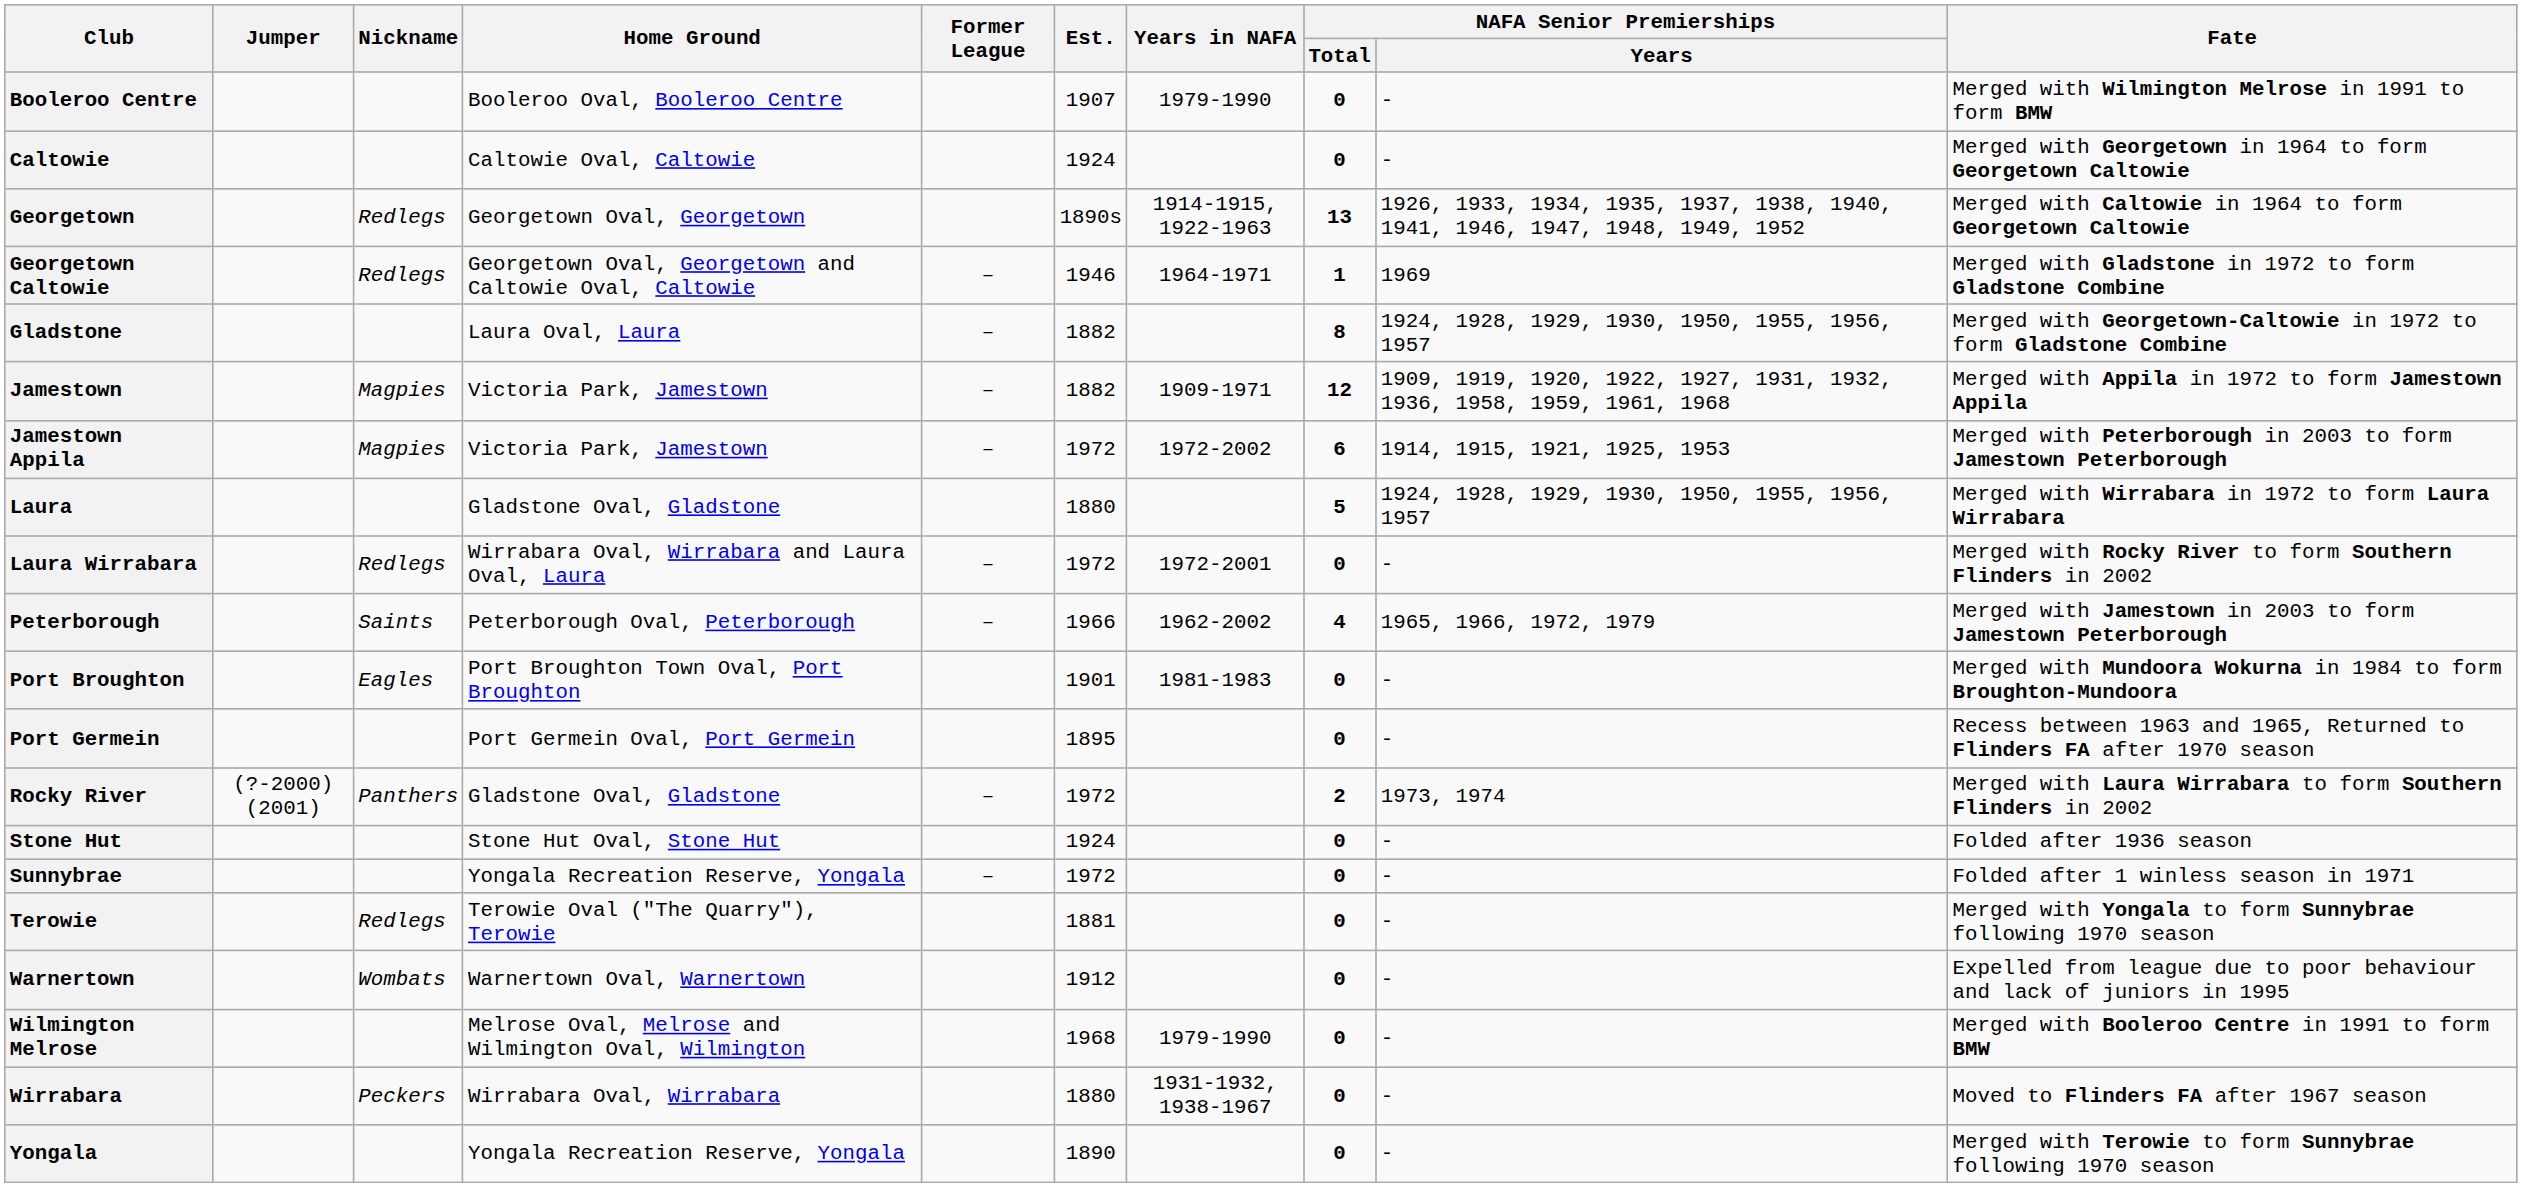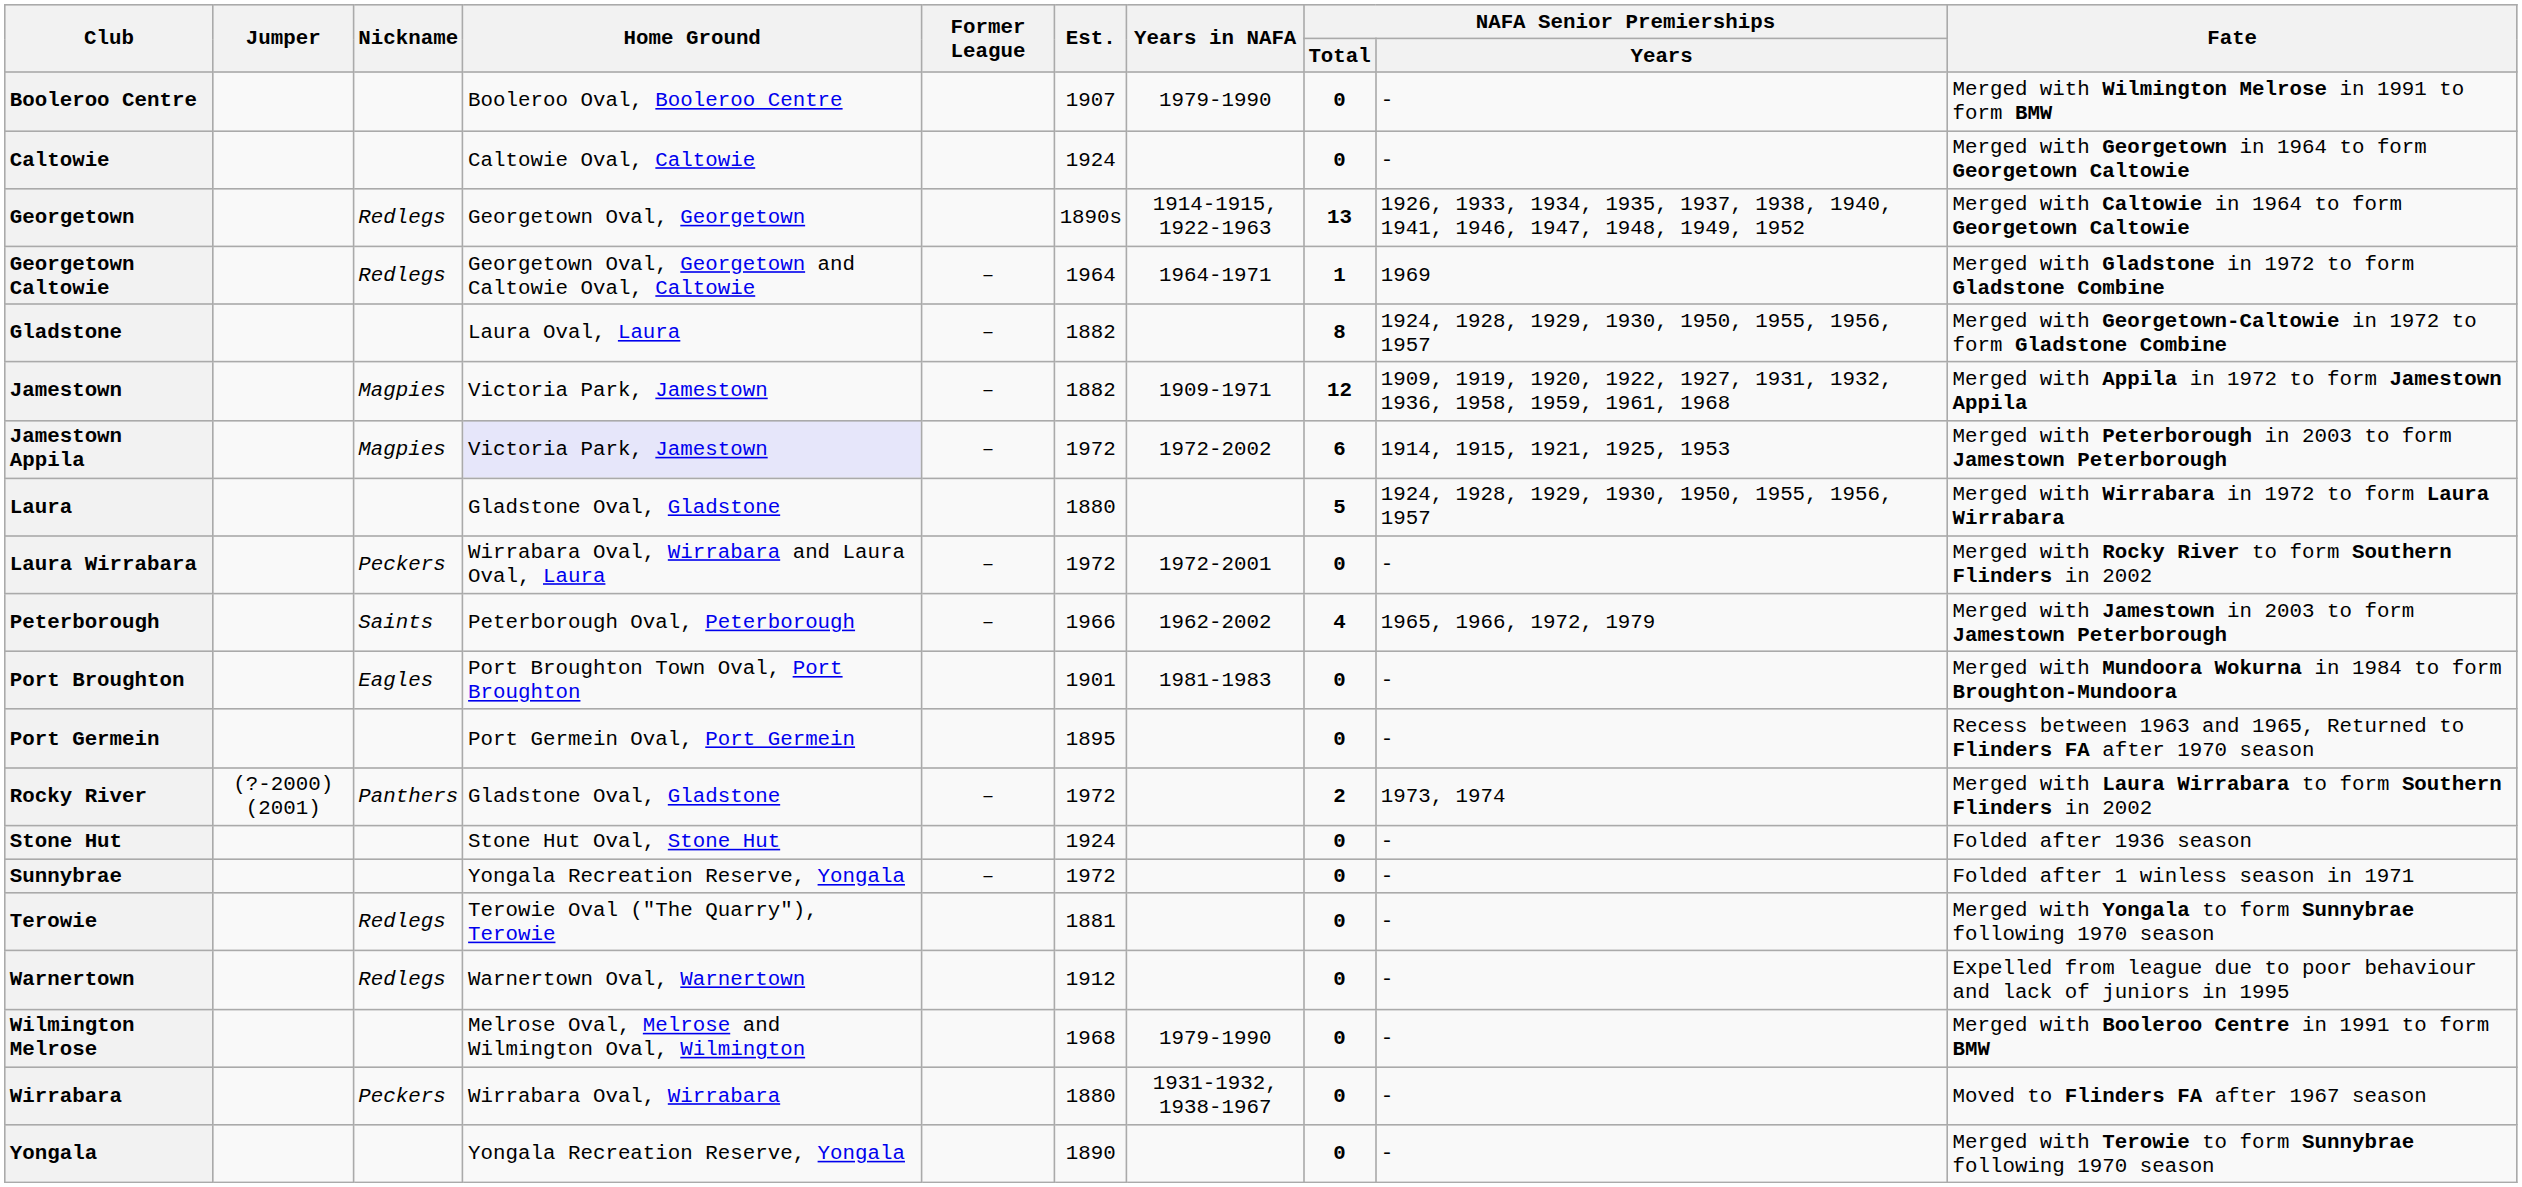 <table class="wikitable sortable">
 <tr>
 <th rowspan="2">Club</th>
 <th rowspan="2">Jumper</th>
 <th rowspan="2">Nickname</th>
 <th rowspan="2">Home Ground</th>
 <th rowspan="2">Former League</th>
 <th rowspan="2">Est.</th>
 <th rowspan="2">Years in NAFA</th>
 <th colspan="2">NAFA Senior Premierships</th>
 <th rowspan="2">Fate</th>
 </tr>
 <tr>
 <th>Total</th>
 <th>Years</th>
 </tr>
 <tr>
 <th style="text-align:left">Booleroo Centre</th>
 <td></td>
 <td></td>
 <td>Booleroo Oval, <a href='#'>Booleroo Centre</a></td>
 <td align="center"></td>
 <td align="center">1907</td>
 <td align="center">1979-1990</td>
 <td align="center"><strong>0</strong></td>
 <td>-</td>
 <td>Merged with <strong>Wilmington Melrose</strong> in 1991 to form <strong>BMW</strong></td>
 </tr>
 <tr>
 <th style="text-align:left">Caltowie</th>
 <td align="center"></td>
 <td></td>
 <td>Caltowie Oval, <a href='#'>Caltowie</a></td>
 <td align="center"></td>
 <td align="center">1924</td>
 <td align="center"></td>
 <td align="center"><strong>0</strong></td>
 <td>-</td>
 <td>Merged with <strong>Georgetown</strong> in 1964 to form <strong>Georgetown Caltowie</strong></td>
 </tr>
 <tr>
 <th style="text-align:left">Georgetown</th>
 <td></td>
 <td><em>Redlegs</em></td>
 <td>Georgetown Oval, <a href='#'>Georgetown</a></td>
 <td align="center"></td>
 <td align="center">1890s</td>
 <td align="center">1914-1915, 1922-1963</td>
 <td align="center"><strong>13</strong></td>
 <td>1926, 1933, 1934, 1935, 1937, 1938, 1940, 1941, 1946, 1947, 1948, 1949, 1952</td>
 <td>Merged with <strong>Caltowie</strong> in 1964 to form <strong>Georgetown Caltowie</strong></td>
 </tr>
 <tr>
 <th style="text-align:left">Georgetown Caltowie</th>
 <td></td>
 <td><em>Redlegs</em></td>
 <td>Georgetown Oval, <a href='#'>Georgetown</a> and Caltowie Oval, <a href='#'>Caltowie</a></td>
 <td align="center">–</td>
-<td align="center">1946</td>
+<td align="center">1964</td>
 <td align="center">1964-1971</td>
 <td align="center"><strong>1</strong></td>
 <td>1969</td>
 <td>Merged with <strong>Gladstone</strong> in 1972 to form <strong>Gladstone Combine</strong></td>
 </tr>
 <tr>
 <th style="text-align:left">Gladstone</th>
 <td></td>
 <td></td>
 <td>Laura Oval, <a href='#'>Laura</a></td>
 <td align="center">–</td>
 <td align="center">1882</td>
 <td align="center"></td>
 <td align="center"><strong>8</strong></td>
 <td>1924, 1928, 1929, 1930, 1950, 1955, 1956, 1957</td>
 <td>Merged with <strong>Georgetown-Caltowie</strong> in 1972 to form <strong>Gladstone Combine</strong></td>
 </tr>
 <tr>
 <th style="text-align:left">Jamestown</th>
 <td></td>
 <td><em>Magpies</em></td>
 <td>Victoria Park, <a href='#'>Jamestown</a></td>
 <td align="center">–</td>
 <td align="center">1882</td>
 <td align="center">1909-1971</td>
 <td align="center"><strong>12</strong></td>
 <td>1909, 1919, 1920, 1922, 1927, 1931, 1932, 1936, 1958, 1959, 1961, 1968</td>
 <td>Merged with <strong>Appila</strong> in 1972 to form <strong>Jamestown Appila</strong></td>
 </tr>
 <tr>
 <th style="text-align:left">Jamestown Appila</th>
 <td></td>
 <td><em>Magpies</em></td>
-<td>Victoria Park, <a href='#'>Jamestown</a></td>
+<td style="background: lavender;">Victoria Park, <a href='#'>Jamestown</a></td>
 <td align="center">–</td>
 <td align="center">1972</td>
 <td align="center">1972-2002</td>
 <td align="center"><strong>6</strong></td>
 <td>1914, 1915, 1921, 1925, 1953</td>
 <td>Merged with <strong>Peterborough</strong> in 2003 to form <strong>Jamestown Peterborough</strong></td>
 </tr>
 <tr>
 <th style="text-align:left">Laura</th>
 <td align="center"></td>
 <td></td>
 <td>Gladstone Oval, <a href='#'>Gladstone</a></td>
 <td align="center"></td>
 <td align="center">1880</td>
 <td align="center"></td>
 <td align="center"><strong>5</strong></td>
 <td>1924, 1928, 1929, 1930, 1950, 1955, 1956, 1957</td>
 <td>Merged with <strong>Wirrabara</strong> in 1972 to form <strong>Laura Wirrabara</strong></td>
 </tr>
 <tr>
 <th style="text-align:left">Laura Wirrabara</th>
 <td></td>
-<td><em>Redlegs</em></td>
+<td><em>Peckers</em></td>
 <td>Wirrabara Oval, <a href='#'>Wirrabara</a> and Laura Oval, <a href='#'>Laura</a></td>
 <td align="center">–</td>
 <td align="center">1972</td>
 <td align="center">1972-2001</td>
 <td align="center"><strong>0</strong></td>
 <td>-</td>
 <td>Merged with <strong>Rocky River</strong> to form <strong>Southern Flinders</strong> in 2002</td>
 </tr>
 <tr>
 <th style="text-align:left">Peterborough</th>
 <td></td>
 <td><em>Saints</em></td>
 <td>Peterborough Oval, <a href='#'>Peterborough</a></td>
 <td align="center">–</td>
 <td align="center">1966</td>
 <td align="center">1962-2002</td>
 <td align="center"><strong>4</strong></td>
 <td>1965, 1966, 1972, 1979</td>
 <td>Merged with <strong>Jamestown</strong> in 2003 to form <strong>Jamestown Peterborough</strong></td>
 </tr>
 <tr>
 <th style="text-align:left">Port Broughton</th>
 <td align="center"></td>
 <td><em>Eagles</em></td>
 <td>Port Broughton Town Oval, <a href='#'>Port Broughton</a></td>
 <td align="center"></td>
 <td align="center">1901</td>
 <td align="center">1981-1983</td>
 <td align="center"><strong>0</strong></td>
 <td>-</td>
 <td>Merged with <strong>Mundoora Wokurna</strong> in 1984 to form <strong>Broughton-Mundoora</strong></td>
 </tr>
 <tr>
 <th style="text-align:left">Port Germein</th>
 <td align="center"></td>
 <td></td>
 <td>Port Germein Oval, <a href='#'>Port Germein</a></td>
 <td></td>
 <td align="center">1895</td>
 <td align="center"></td>
 <td align="center"><strong>0</strong></td>
 <td>-</td>
 <td>Recess between 1963 and 1965, Returned to <strong>Flinders FA</strong> after 1970 season</td>
 </tr>
 <tr>
 <th style="text-align:left">Rocky River </th>
 <td align="center">(?-2000)(2001)</td>
 <td><em>Panthers</em></td>
 <td>Gladstone Oval, <a href='#'>Gladstone</a></td>
 <td align="center">–</td>
 <td align="center">1972</td>
 <td align="center"></td>
 <td align="center"><strong>2</strong></td>
 <td>1973, 1974</td>
 <td>Merged with <strong>Laura Wirrabara</strong> to form <strong>Southern Flinders</strong> in 2002</td>
 </tr>
 <tr>
 <th style="text-align:left">Stone Hut</th>
 <td align="center"></td>
 <td></td>
 <td>Stone Hut Oval, <a href='#'>Stone Hut</a></td>
 <td align="center"></td>
 <td align="center">1924</td>
 <td align="center"></td>
 <td align="center"><strong>0</strong></td>
 <td>-</td>
 <td>Folded after 1936 season</td>
 </tr>
 <tr>
 <th style="text-align:left">Sunnybrae</th>
 <td></td>
 <td></td>
 <td>Yongala Recreation Reserve, <a href='#'>Yongala</a></td>
 <td align="center">–</td>
 <td align="center">1972</td>
 <td align="center"></td>
 <td align="center"><strong>0</strong></td>
 <td>-</td>
 <td>Folded after 1 winless season in 1971</td>
 </tr>
 <tr>
 <th style="text-align:left">Terowie</th>
 <td></td>
 <td><em>Redlegs</em></td>
 <td>Terowie Oval ("The Quarry"), <a href='#'>Terowie</a></td>
 <td align="center"></td>
 <td align="center">1881</td>
 <td align="center"></td>
 <td align="center"><strong>0</strong></td>
 <td>-</td>
 <td>Merged with <strong>Yongala</strong> to form <strong>Sunnybrae</strong> following 1970 season</td>
 </tr>
 <tr>
 <th style="text-align:left">Warnertown</th>
 <td></td>
-<td><em>Wombats</em></td>
+<td><em>Redlegs</em></td>
 <td>Warnertown Oval, <a href='#'>Warnertown</a></td>
 <td align="center"></td>
 <td align="center">1912</td>
 <td align="center"></td>
 <td align="center"><strong>0</strong></td>
 <td>-</td>
 <td>Expelled from league due to poor behaviour and lack of juniors in 1995</td>
 </tr>
 <tr>
 <th style="text-align:left">Wilmington Melrose</th>
 <td></td>
 <td></td>
 <td>Melrose Oval, <a href='#'>Melrose</a> and Wilmington Oval, <a href='#'>Wilmington</a></td>
 <td align="center"></td>
 <td align="center">1968</td>
 <td align="center">1979-1990</td>
 <td align="center"><strong>0</strong></td>
 <td>-</td>
 <td>Merged with <strong>Booleroo Centre</strong> in 1991 to form <strong>BMW</strong></td>
 </tr>
 <tr>
 <th style="text-align:left">Wirrabara</th>
 <td></td>
 <td><em>Peckers</em></td>
 <td>Wirrabara Oval, <a href='#'>Wirrabara</a></td>
 <td align="center"></td>
 <td align="center">1880</td>
 <td align="center">1931-1932, 1938-1967</td>
 <td align="center"><strong>0</strong></td>
 <td>-</td>
 <td>Moved to <strong>Flinders FA</strong> after 1967 season</td>
 </tr>
 <tr>
 <th style="text-align:left">Yongala</th>
 <td></td>
 <td></td>
 <td>Yongala Recreation Reserve, <a href='#'>Yongala</a></td>
 <td align="center"></td>
 <td align="center">1890</td>
 <td align="center"></td>
 <td align="center"><strong>0</strong></td>
 <td>-</td>
 <td>Merged with <strong>Terowie</strong> to form <strong>Sunnybrae</strong> following 1970 season</td>
 </tr>
 </table>
